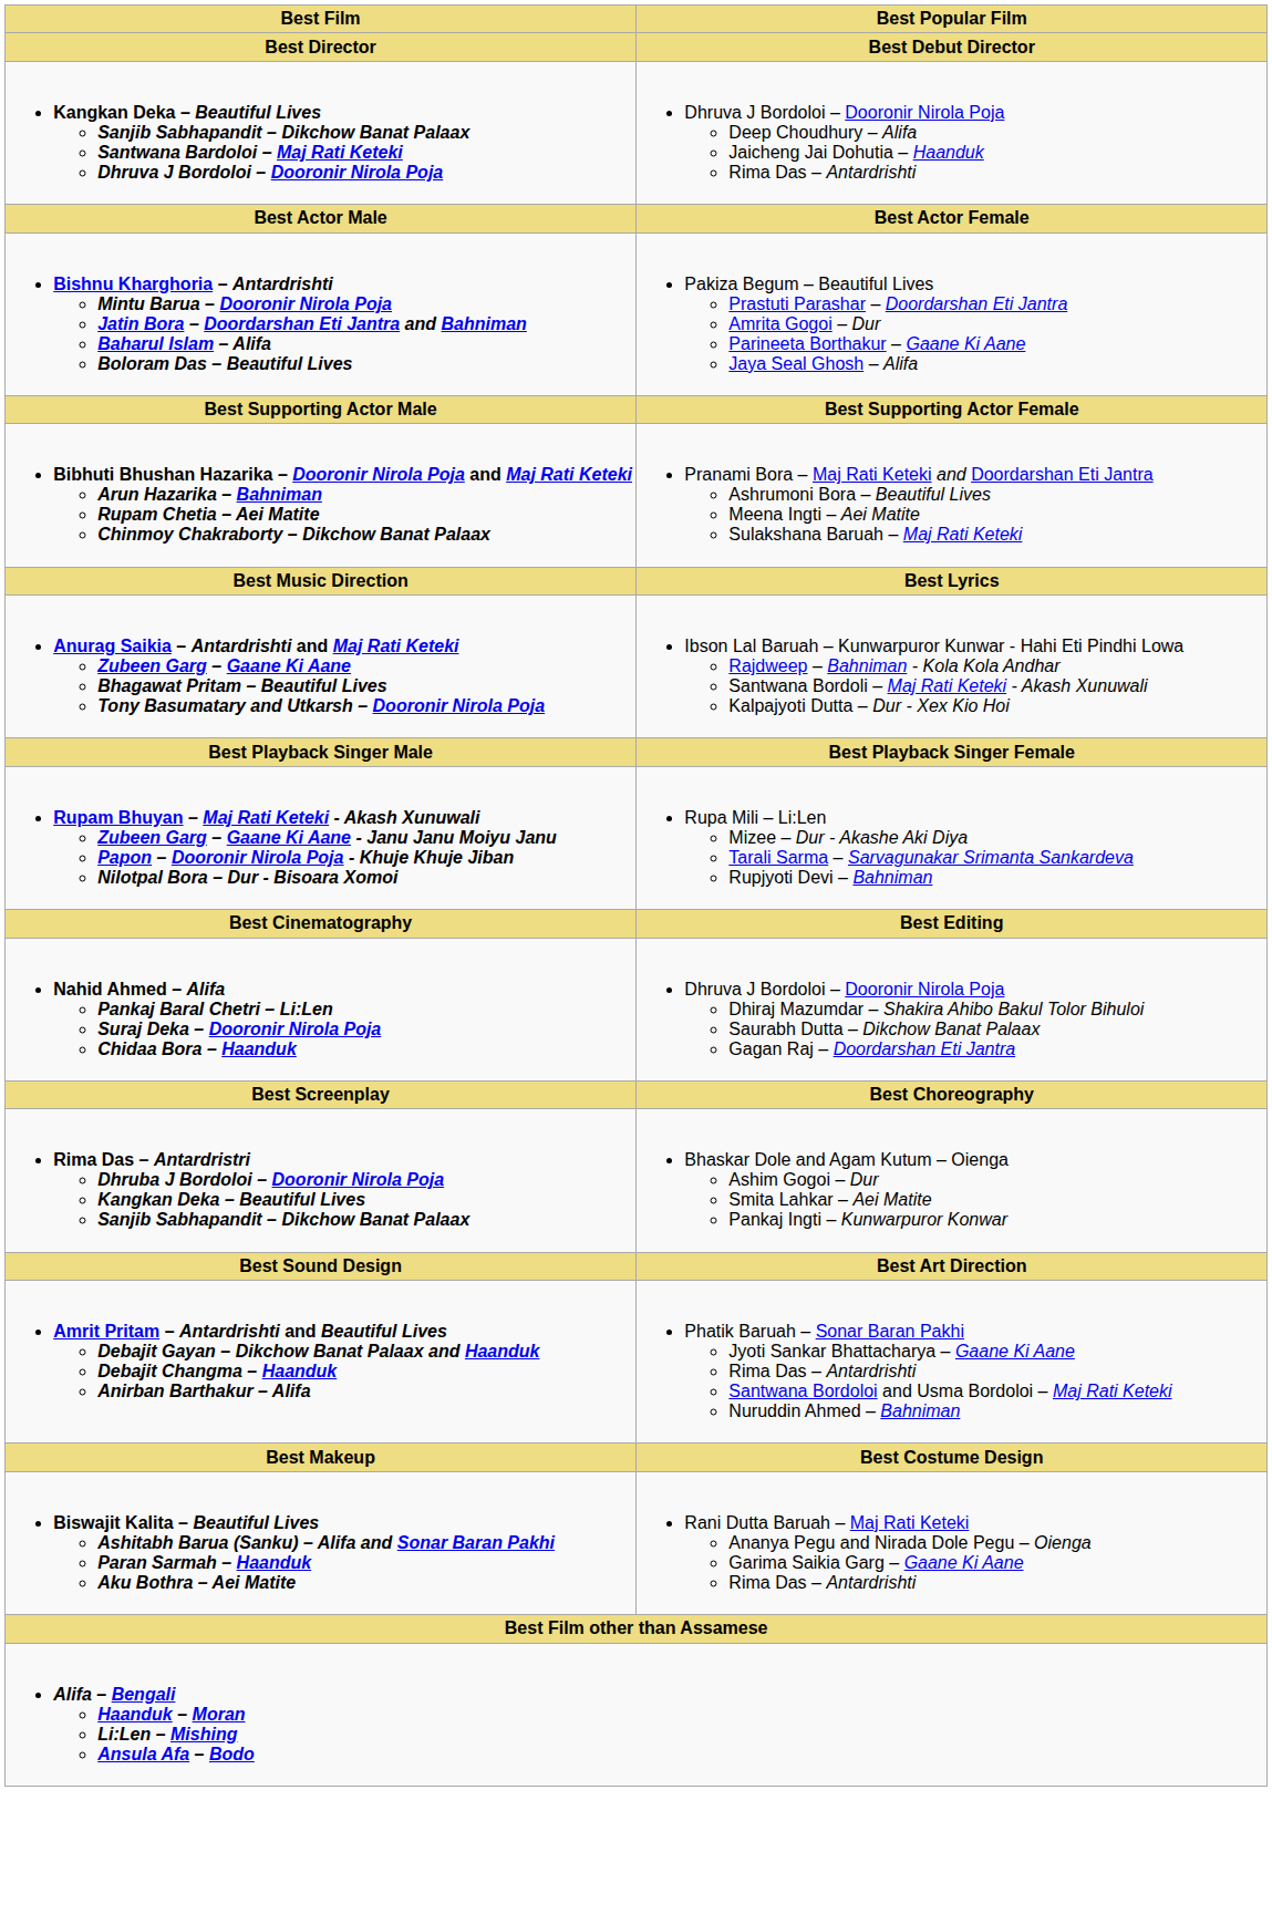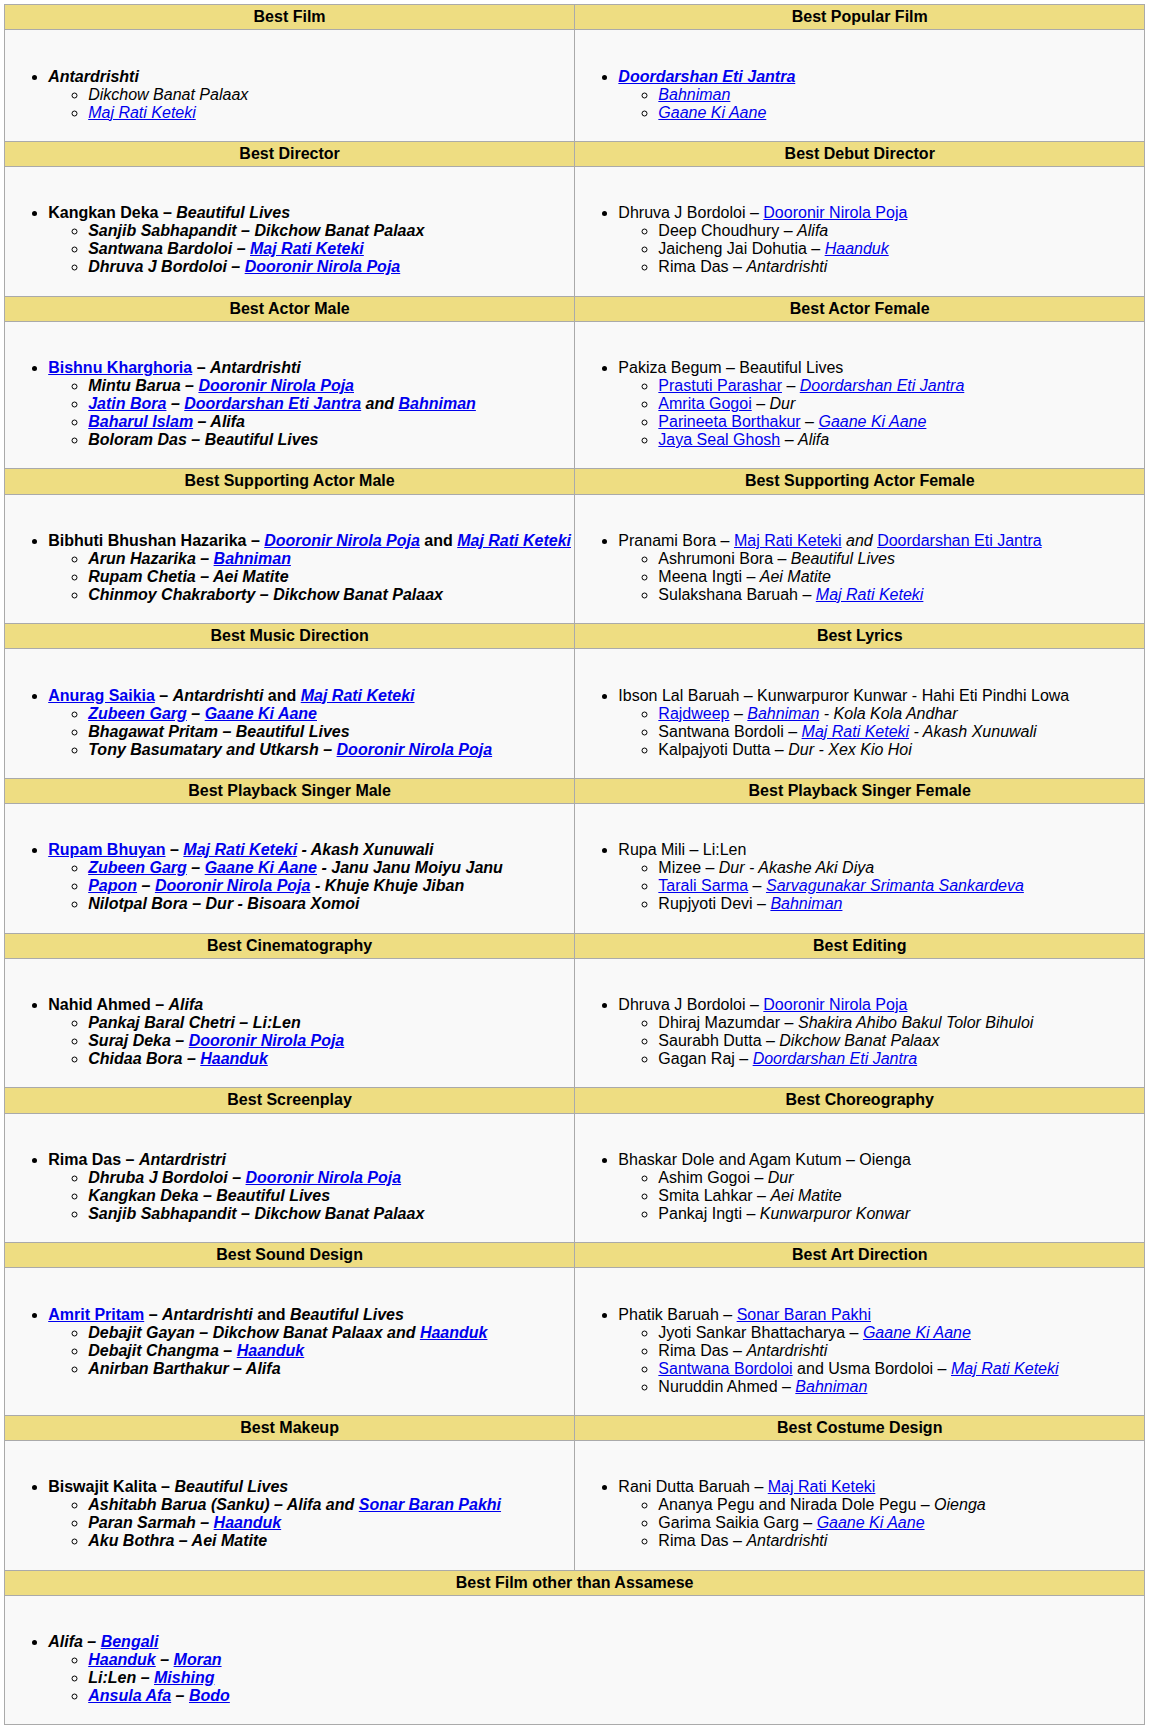 <table class=wikitable>
 <tr>
 <th style="background:#EEDD82; width:50%">Best Film</th>
 <th style="background:#EEDD82; width:50%">Best Popular Film</th>
+</tr>
+<tr>
+<td valign="top"><br><ul><li><strong><em>Antardrishti</em></strong><ul><li><em>Dikchow Banat Palaax</em></li><li><em><a href='#'>Maj Rati Keteki</a></em></li></ul></li></ul></td>
+<td valign="top"><br><ul><li><strong><em><a href='#'>Doordarshan Eti Jantra</a></em></strong><ul><li><em><a href='#'>Bahniman</a></em></li><li><em><a href='#'>Gaane Ki Aane</a></em></li></ul></li></ul></td>
 </tr>
 <tr>
 <th style="background:#EEDD82">Best Director</th>
 <th style="background:#EEDD82">Best Debut Director</th>
 </tr>
 <tr>
 <td valign="top"><br><ul><li><strong>Kangkan Deka – <em>Beautiful Lives<strong><em><ul><li>Sanjib Sabhapandit – </em>Dikchow Banat Palaax<em></li><li>Santwana Bardoloi – </em><a href='#'>Maj Rati Keteki</a><em></li><li>Dhruva J Bordoloi – </em><a href='#'>Dooronir Nirola Poja</a><em></li></ul></li></ul></td>
 <td valign="top"><br><ul><li></strong>Dhruva J Bordoloi – </em><a href='#'>Dooronir Nirola Poja</a></em></strong><ul><li>Deep Choudhury – <em>Alifa</em></li><li>Jaicheng Jai Dohutia – <em><a href='#'>Haanduk</a></em></li><li>Rima Das – <em>Antardrishti</em></li></ul></li></ul></td>
 </tr>
 <tr>
 <th style="background:#EEDD82">Best Actor Male</th>
 <th style="background:#EEDD82">Best Actor Female</th>
 </tr>
 <tr>
 <td valign="top"><br><ul><li><strong><a href='#'>Bishnu Kharghoria</a> – <em>Antardrishti<strong><em><ul><li>Mintu Barua – </em><a href='#'>Dooronir Nirola Poja</a><em></li><li><a href='#'>Jatin Bora</a> – </em><a href='#'>Doordarshan Eti Jantra</a><em> and </em><a href='#'>Bahniman</a><em></li><li><a href='#'>Baharul Islam</a> – </em>Alifa<em></li><li>Boloram Das – </em>Beautiful Lives<em></li></ul></li></ul></td>
 <td valign="top"><br><ul><li></strong>Pakiza Begum – </em>Beautiful Lives</em></strong><ul><li><a href='#'>Prastuti Parashar</a> – <em><a href='#'>Doordarshan Eti Jantra</a></em></li><li><a href='#'>Amrita Gogoi</a> – <em>Dur</em></li><li><a href='#'>Parineeta Borthakur</a> – <em><a href='#'>Gaane Ki Aane</a></em></li><li><a href='#'>Jaya Seal Ghosh</a> – <em>Alifa</em></li></ul></li></ul></td>
 </tr>
 <tr>
 <th style="background:#EEDD82">Best Supporting Actor Male</th>
 <th style="background:#EEDD82">Best Supporting Actor Female</th>
 </tr>
 <tr>
 <td valign="top"><br><ul><li><strong>Bibhuti Bhushan Hazarika – <em><a href='#'>Dooronir Nirola Poja</a></em> and <em><a href='#'>Maj Rati Keteki</a><strong><em><ul><li>Arun Hazarika – </em><a href='#'>Bahniman</a><em></li><li>Rupam Chetia – </em>Aei Matite<em></li><li>Chinmoy Chakraborty – </em>Dikchow Banat Palaax<em></li></ul></li></ul></td>
 <td valign="top"><br><ul><li></strong>Pranami Bora – </em><a href='#'>Maj Rati Keteki</a><em> and </em><a href='#'>Doordarshan Eti Jantra</a></em></strong><ul><li>Ashrumoni Bora – <em>Beautiful Lives</em></li><li>Meena Ingti – <em>Aei Matite</em></li><li>Sulakshana Baruah – <em><a href='#'>Maj Rati Keteki</a></em></li></ul></li></ul></td>
 </tr>
 <tr>
 <th style="background:#EEDD82">Best Music Direction</th>
 <th style="background:#EEDD82">Best Lyrics</th>
 </tr>
 <tr>
 <td valign="top"><br><ul><li><strong><a href='#'>Anurag Saikia</a> – <em>Antardrishti</em> and <em><a href='#'>Maj Rati Keteki</a><strong><em><ul><li><a href='#'>Zubeen Garg</a> – </em><a href='#'>Gaane Ki Aane</a><em></li><li>Bhagawat Pritam – </em>Beautiful Lives<em></li><li>Tony Basumatary and Utkarsh – </em><a href='#'>Dooronir Nirola Poja</a><em></li></ul></li></ul></td>
 <td valign="top"><br><ul><li></strong>Ibson Lal Baruah – </em>Kunwarpuror Kunwar - Hahi Eti Pindhi Lowa</em></strong><ul><li><a href='#'>Rajdweep</a> – <em><a href='#'>Bahniman</a> - Kola Kola Andhar</em></li><li>Santwana Bordoli – <em><a href='#'>Maj Rati Keteki</a> - Akash Xunuwali</em></li><li>Kalpajyoti Dutta – <em>Dur - Xex Kio Hoi</em></li></ul></li></ul></td>
 </tr>
 <tr>
 <th style="background:#EEDD82">Best Playback Singer Male</th>
 <th style="background:#EEDD82">Best Playback Singer Female</th>
 </tr>
 <tr>
 <td valign="top"><br><ul><li><strong><a href='#'>Rupam Bhuyan</a> – <em><a href='#'>Maj Rati Keteki</a> - Akash Xunuwali<strong><em><ul><li><a href='#'>Zubeen Garg</a> – </em><a href='#'>Gaane Ki Aane</a> - Janu Janu Moiyu Janu<em></li><li><a href='#'>Papon</a> – </em><a href='#'>Dooronir Nirola Poja</a> - Khuje Khuje Jiban<em></li><li>Nilotpal Bora – </em>Dur - Bisoara Xomoi<em></li></ul></li></ul></td>
 <td valign="top"><br><ul><li></strong>Rupa Mili – </em>Li:Len</em></strong><ul><li>Mizee –  <em>Dur - Akashe Aki Diya</em></li><li><a href='#'>Tarali Sarma</a> – <em><a href='#'>Sarvagunakar Srimanta Sankardeva</a></em></li><li>Rupjyoti Devi – <em><a href='#'>Bahniman</a></em></li></ul></li></ul></td>
 </tr>
 <tr>
 <th style="background:#EEDD82">Best Cinematography</th>
 <th style="background:#EEDD82">Best Editing</th>
 </tr>
 <tr>
 <td valign="top"><br><ul><li><strong>Nahid Ahmed – <em>Alifa<strong><em><ul><li>Pankaj Baral Chetri – </em>Li:Len<em></li><li>Suraj Deka – </em><a href='#'>Dooronir Nirola Poja</a><em></li><li>Chidaa Bora – </em><a href='#'>Haanduk</a><em></li></ul></li></ul></td>
 <td valign="top"><br><ul><li></strong>Dhruva J Bordoloi – </em><a href='#'>Dooronir Nirola Poja</a></em></strong><ul><li>Dhiraj Mazumdar – <em>Shakira Ahibo Bakul Tolor Bihuloi</em></li><li>Saurabh Dutta – <em>Dikchow Banat Palaax</em></li><li>Gagan Raj – <em><a href='#'>Doordarshan Eti Jantra</a></em></li></ul></li></ul></td>
 </tr>
 <tr>
 <th style="background:#EEDD82">Best Screenplay</th>
 <th style="background:#EEDD82">Best Choreography</th>
 </tr>
 <tr>
 <td valign="top"><br><ul><li><strong>Rima Das – <em>Antardristri<strong><em><ul><li>Dhruba J Bordoloi – </em><a href='#'>Dooronir Nirola Poja</a><em></li><li>Kangkan Deka – </em>Beautiful Lives<em></li><li>Sanjib Sabhapandit – </em>Dikchow Banat Palaax<em></li></ul></li></ul></td>
 <td valign="top"><br><ul><li></strong>Bhaskar Dole and Agam Kutum – </em>Oienga</em></strong><ul><li>Ashim Gogoi – <em>Dur</em></li><li>Smita Lahkar – <em>Aei Matite</em></li><li>Pankaj Ingti – <em>Kunwarpuror Konwar</em></li></ul></li></ul></td>
 </tr>
 <tr>
 <th style="background:#EEDD82">Best Sound Design</th>
 <th style="background:#EEDD82">Best Art Direction</th>
 </tr>
 <tr>
 <td valign="top"><br><ul><li><strong><a href='#'>Amrit Pritam</a> – <em>Antardrishti</em> and <em>Beautiful Lives<strong><em><ul><li>Debajit Gayan – </em>Dikchow Banat Palaax<em> and </em><a href='#'>Haanduk</a><em></li><li>Debajit Changma – </em><a href='#'>Haanduk</a><em></li><li>Anirban Barthakur – </em>Alifa<em></li></ul></li></ul></td>
 <td valign="top"><br><ul><li></strong>Phatik Baruah – </em><a href='#'>Sonar Baran Pakhi</a></em></strong><ul><li>Jyoti Sankar Bhattacharya – <em><a href='#'>Gaane Ki Aane</a></em></li><li>Rima Das – <em>Antardrishti</em></li><li><a href='#'>Santwana Bordoloi</a> and Usma Bordoloi – <em><a href='#'>Maj Rati Keteki</a></em></li><li>Nuruddin Ahmed – <em><a href='#'>Bahniman</a></em></li></ul></li></ul></td>
 </tr>
 <tr>
 <th style="background:#EEDD82">Best Makeup</th>
 <th style="background:#EEDD82">Best Costume Design</th>
 </tr>
 <tr>
 <td valign="top"><br><ul><li><strong>Biswajit Kalita – <em>Beautiful Lives<strong><em><ul><li>Ashitabh Barua (Sanku) – </em>Alifa<em> and </em><a href='#'>Sonar Baran Pakhi</a><em></li><li>Paran Sarmah – </em><a href='#'>Haanduk</a><em></li><li>Aku Bothra – </em>Aei Matite<em></li></ul></li></ul></td>
 <td valign="top"><br><ul><li></strong>Rani Dutta Baruah – </em><a href='#'>Maj Rati Keteki</a></em></strong><ul><li>Ananya Pegu and Nirada Dole Pegu – <em>Oienga</em></li><li>Garima Saikia Garg – <em><a href='#'>Gaane Ki Aane</a></em></li><li>Rima Das – <em>Antardrishti</em></li></ul></li></ul></td>
 </tr>
 <tr>
 <th style="background:#EEDD82; width:50%" colspan="2">Best Film other than Assamese</th>
 </tr>
 <tr>
 <td valign="top" colspan="2"><br><ul><li><strong><em>Alifa<em> – <a href='#'>Bengali</a><strong><ul><li></em><a href='#'>Haanduk</a><em> – <a href='#'>Moran</a></li><li></em>Li:Len<em> – <a href='#'>Mishing</a></li><li></em><a href='#'>Ansula Afa</a><em> – <a href='#'>Bodo</a></li></ul></li></ul></td>
 </tr>
 </table>
